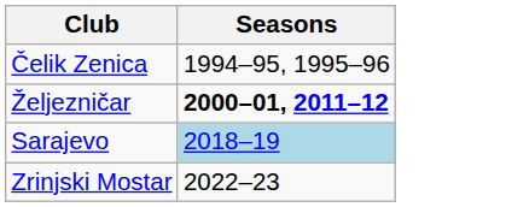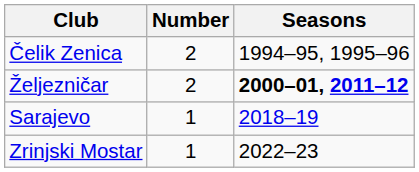 <table class="wikitable sortable">
 <tr>
 <th>Club</th>
+<th>Number</th>
 <th>Seasons</th>
 </tr>
 <tr>
 <td><a href='#'>Čelik Zenica</a></td>
+<td style="text-align:center">2</td>
 <td>1994–95, 1995–96</td>
 </tr>
 <tr>
 <td><a href='#'>Željezničar</a></td>
+<td style="text-align:center">2</td>
 <td><strong>2000–01, <a href='#'>2011–12</a></strong></td>
 </tr>
 <tr>
 <td><a href='#'>Sarajevo</a></td>
-<td style="background: lightblue;"><a href='#'>2018–19</a></td>
+<td style="text-align:center">1</td>
+<td><a href='#'>2018–19</a></td>
 </tr>
 <tr>
 <td><a href='#'>Zrinjski Mostar</a></td>
+<td style="text-align:center">1</td>
 <td>2022–23</td>
 </tr>
 </table>
